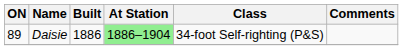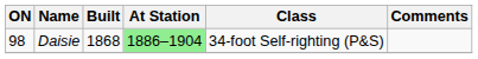 <table class="wikitable">
 <tr>
 <th>ON</th>
 <th>Name</th>
 <th>Built</th>
 <th>At Station</th>
 <th>Class</th>
 <th>Comments</th>
 </tr>
 <tr>
-<td>89</td>
+<td>98</td>
 <td><em>Daisie</em></td>
-<td>1886</td>
+<td>1868</td>
 <td style="background: lightgreen;">1886–1904</td>
 <td>34-foot Self-righting (P&S)</td>
 <td></td>
 </tr>
 <tr>
 </tr>
 </table>
